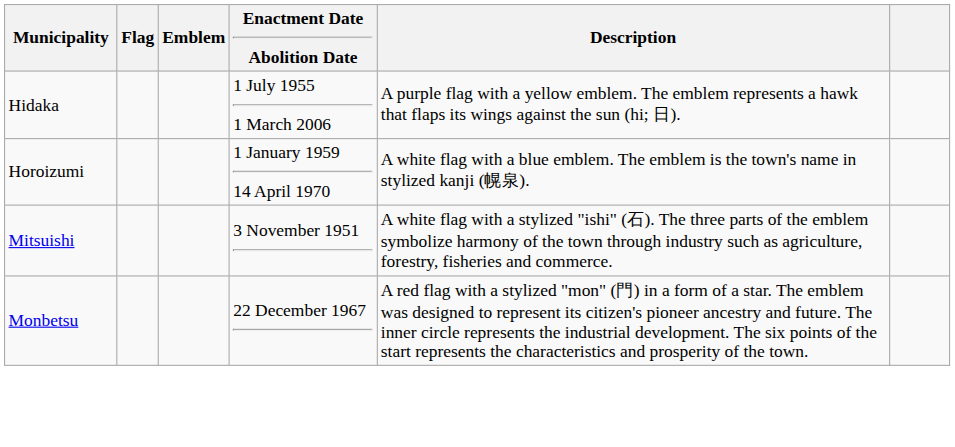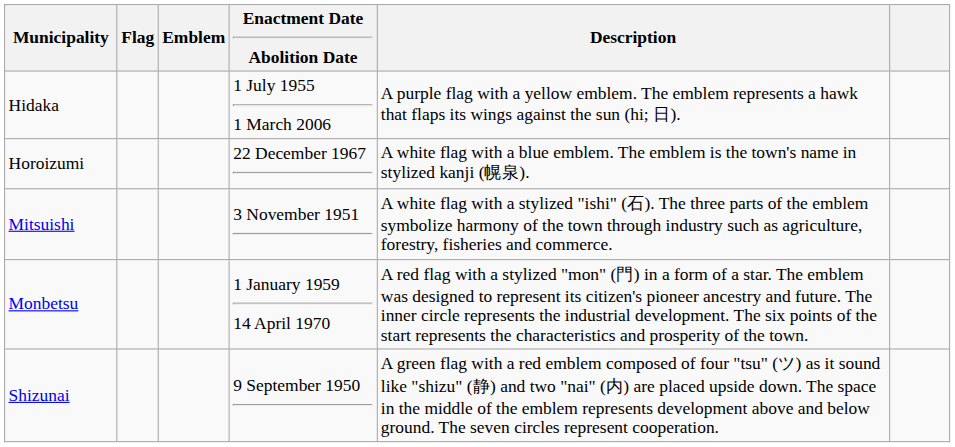 <table class="wikitable">
 <tr>
 <th style="width:12ch;">Municipality</th>
 <th>Flag</th>
 <th>Emblem</th>
 <th style="width:16ch;">Enactment Date<hr>Abolition Date</th>
 <th>Description</th>
 <th style="width:6ch;"></th>
 </tr>
 <tr>
 <td>Hidaka</td>
 <td></td>
 <td></td>
 <td>1 July 1955<hr>1 March 2006</td>
 <td>A purple flag with a yellow emblem. The emblem represents a hawk that flaps its wings against the sun (hi; 日).</td>
 <td></td>
 </tr>
 <tr>
 <td>Horoizumi</td>
 <td></td>
 <td></td>
-<td>1 January 1959<hr>14 April 1970</td>
+<td>22 December 1967<hr></td>
 <td>A white flag with a blue emblem. The emblem is the town's name in stylized kanji (幌泉).</td>
 <td></td>
 </tr>
 <tr>
 <td><a href='#'>Mitsuishi</a></td>
 <td></td>
 <td></td>
 <td>3 November 1951<hr></td>
 <td>A white flag with a stylized "ishi" (石). The three parts of the emblem symbolize harmony of the town through industry such as agriculture, forestry, fisheries and commerce.</td>
 <td></td>
 </tr>
 <tr>
 <td><a href='#'>Monbetsu</a></td>
 <td></td>
 <td></td>
-<td>22 December 1967<hr></td>
+<td>1 January 1959<hr>14 April 1970</td>
 <td>A red flag with a stylized "mon" (門) in a form of a star. The emblem was designed to represent its citizen's pioneer ancestry and future. The inner circle represents the industrial development. The six points of the start represents the characteristics and prosperity of the town.</td>
 <td></td>
 </tr>
+<tr>
+<td><a href='#'>Shizunai</a></td>
+<td></td>
+<td></td>
+<td>9 September 1950<hr></td>
+<td>A green flag with a red emblem composed of four "tsu" (ツ) as it sound like "shizu" (静) and two "nai" (内) are placed upside down. The space in the middle of the emblem represents development above and below ground. The seven circles represent cooperation.</td>
+<td></td>
+</tr>
 </table>
